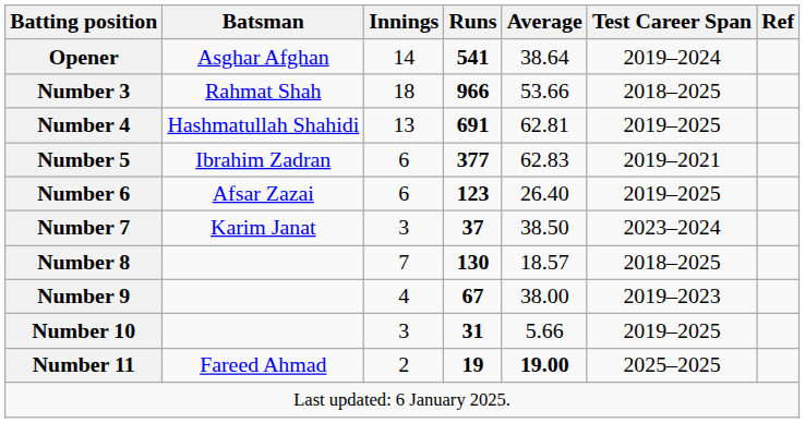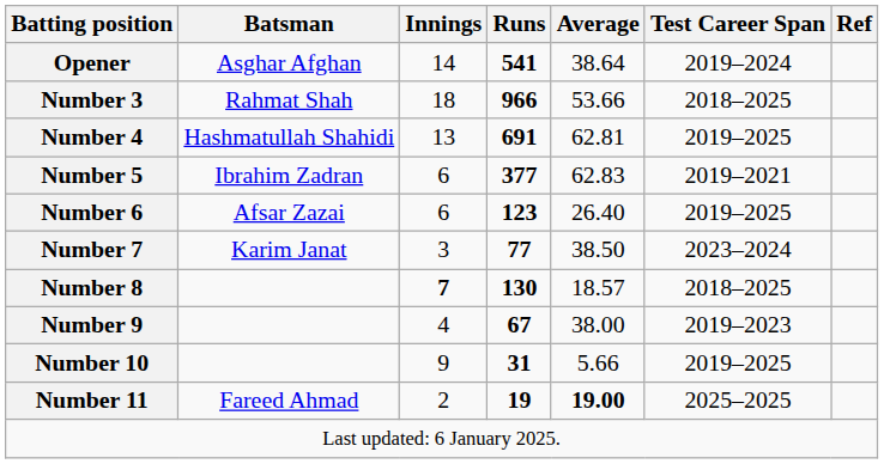 <table class="wikitable sortable" style=text-align:center;>
 <tr>
 <th scope="col">Batting position</th>
 <th scope="col">Batsman</th>
 <th scope="col">Innings</th>
 <th scope="col">Runs</th>
 <th scope="col">Average</th>
 <th scope="col">Test Career Span</th>
 <th scope="col">Ref</th>
 </tr>
 <tr>
 <th scope="row">Opener</th>
 <td><a href='#'>Asghar Afghan</a></td>
 <td>14</td>
 <td><strong>541</strong></td>
 <td>38.64</td>
 <td>2019–2024</td>
 <td></td>
 </tr>
 <tr>
 <th scope="row">Number 3</th>
 <td><a href='#'>Rahmat Shah</a></td>
 <td>18</td>
 <td><strong>966</strong></td>
 <td>53.66</td>
 <td>2018–2025</td>
 <td></td>
 </tr>
 <tr>
 <th scope="row">Number 4</th>
 <td><a href='#'>Hashmatullah Shahidi</a></td>
 <td>13</td>
 <td><strong>691</strong></td>
 <td>62.81</td>
 <td>2019–2025</td>
 <td></td>
 </tr>
 <tr>
 <th scope="row">Number 5</th>
 <td><a href='#'>Ibrahim Zadran</a></td>
 <td>6</td>
 <td><strong>377</strong></td>
 <td>62.83</td>
 <td>2019–2021</td>
 <td></td>
 </tr>
 <tr>
 <th scope="row">Number 6</th>
 <td><a href='#'>Afsar Zazai</a></td>
 <td>6</td>
 <td><strong>123</strong></td>
 <td>26.40</td>
 <td>2019–2025</td>
 <td></td>
 </tr>
 <tr>
 <th scope="row">Number 7</th>
 <td><a href='#'>Karim Janat</a></td>
 <td>3</td>
-<td><strong>37</strong></td>
+<td><strong>77</strong></td>
 <td>38.50</td>
 <td>2023–2024</td>
 <td></td>
 </tr>
 <tr>
 <th scope="row">Number 8</th>
 <td></td>
-<td>7</td>
+<td><strong>7</strong></td>
 <td><strong>130</strong></td>
 <td>18.57</td>
 <td>2018–2025</td>
 <td></td>
 </tr>
 <tr>
 <th scope="row">Number 9</th>
 <td></td>
 <td>4</td>
 <td><strong>67</strong></td>
 <td>38.00</td>
 <td>2019–2023</td>
 <td></td>
 </tr>
 <tr>
 <th scope="row">Number 10</th>
 <td></td>
-<td>3</td>
+<td>9</td>
 <td><strong>31</strong></td>
 <td>5.66</td>
 <td>2019–2025</td>
 <td></td>
 </tr>
 <tr>
 <th scope="row">Number 11</th>
 <td><a href='#'>Fareed Ahmad</a></td>
 <td>2</td>
 <td><strong>19</strong></td>
 <td><strong>19.00</strong></td>
 <td>2025–2025</td>
 <td></td>
 </tr>
 <tr>
 <td colspan=7><small>Last updated: 6 January 2025.</small></td>
 </tr>
 </table>
